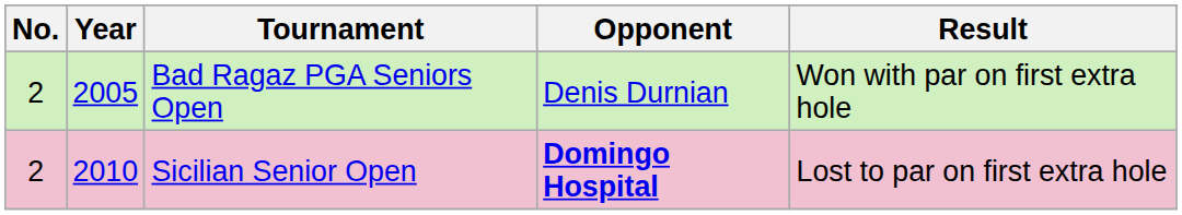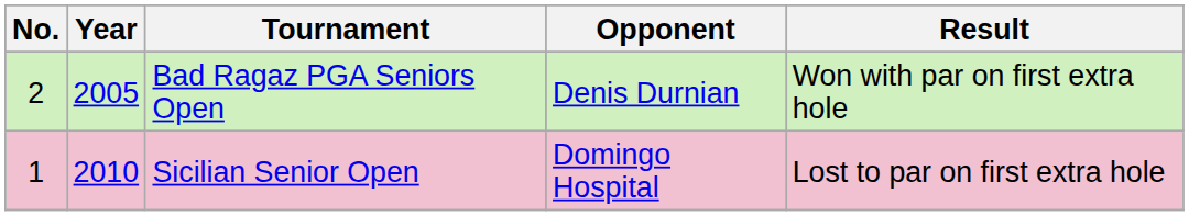 <table class="wikitable" style="font-size:95%;">
 <tr>
 <th>No.</th>
 <th>Year</th>
 <th>Tournament</th>
 <th>Opponent</th>
 <th>Result</th>
 </tr>
 <tr style="background:#D0F0C0;">
 <td align=center>2</td>
 <td><a href='#'>2005</a></td>
 <td><a href='#'>Bad Ragaz PGA Seniors Open</a></td>
 <td> <a href='#'>Denis Durnian</a></td>
 <td>Won with par on first extra hole</td>
 </tr>
 <tr style="background:#F2C1D1;">
-<td align=center>2</td>
+<td align=center>1</td>
 <td><a href='#'>2010</a></td>
 <td><a href='#'>Sicilian Senior Open</a></td>
-<td><strong> <a href='#'>Domingo Hospital</a></strong></td>
+<td> <a href='#'>Domingo Hospital</a></td>
 <td>Lost to par on first extra hole</td>
 </tr>
 </table>
